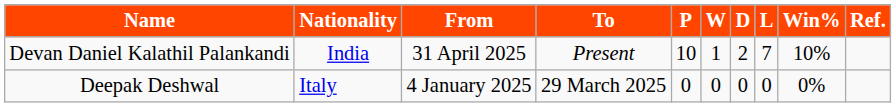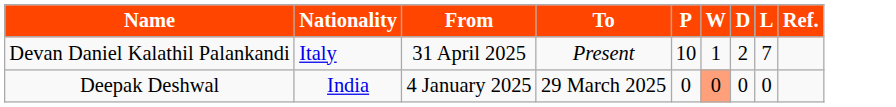 <table class="wikitable plainrowheaders sortable" style="text-align:center;border:1px solid #FF4500;">
 <tr>
 <th style="background-color:#FF4500; color:#FFFFFF;">Name</th>
 <th style="background-color:#FF4500; color:#FFFFFF;">Nationality</th>
 <th style="background-color:#FF4500; color:#FFFFFF;">From</th>
 <th style="background-color:#FF4500; color:#FFFFFF;" class="unsortable">To</th>
 <th style="background-color:#FF4500; color:#FFFFFF;">P</th>
 <th style="background-color:#FF4500; color:#FFFFFF;">W</th>
 <th style="background-color:#FF4500; color:#FFFFFF;">D</th>
 <th style="background-color:#FF4500; color:#FFFFFF;">L</th>
-<th style="background-color:#FF4500; color:#FFFFFF;">Win%</th>
 <th style="background-color:#FF4500; color:#FFFFFF;">Ref.</th>
 </tr>
 <tr>
 <td scope="row" style="text-align:left;">Devan Daniel Kalathil Palankandi</td>
-<td> <a href='#'>India</a></td>
+<td style="text-align:left;"> <a href='#'>Italy</a></td>
 <td>31 April 2025</td>
 <td><em>Present</em></td>
 <td>10</td>
 <td>1</td>
 <td>2</td>
 <td>7</td>
-<td>10%</td>
 <td></td>
 </tr>
 <tr>
 <td>Deepak Deshwal</td>
-<td style="text-align:left;"> <a href='#'>Italy</a></td>
+<td> <a href='#'>India</a></td>
 <td style="text-align:left;">4 January 2025</td>
 <td style="text-align:left;">29 March 2025</td>
 <td>0</td>
+<td style="background: lightsalmon;">0</td>
 <td>0</td>
 <td>0</td>
-<td>0</td>
-<td>0%</td>
 <td></td>
 </tr>
 </table>
